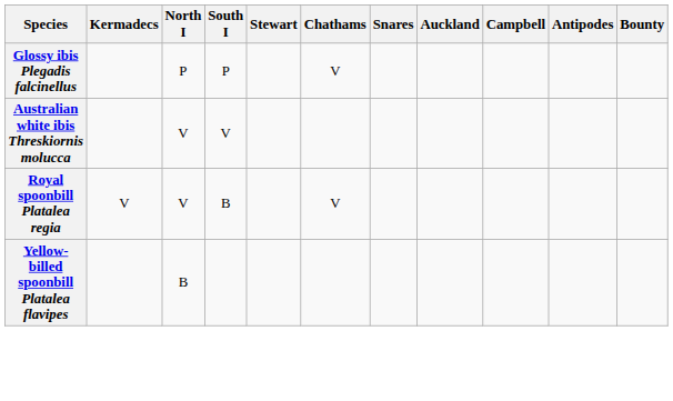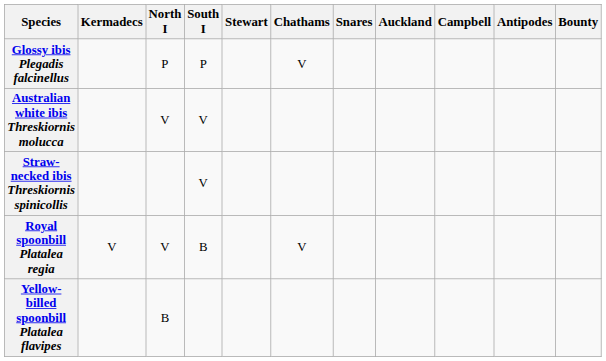 <table class="wikitable" style="text-align:center">
 <tr>
 <th width="200">Species</th>
 <th>Kermadecs</th>
 <th>North I</th>
 <th>South I</th>
 <th>Stewart</th>
 <th>Chathams</th>
 <th>Snares</th>
 <th>Auckland</th>
 <th>Campbell</th>
 <th>Antipodes</th>
 <th>Bounty</th>
 </tr>
 <tr>
 <th><a href='#'>Glossy ibis</a><br><em>Plegadis falcinellus</em></th>
 <td></td>
 <td>P</td>
 <td>P</td>
 <td></td>
 <td>V</td>
 <td></td>
 <td></td>
 <td></td>
 <td></td>
 <td></td>
 </tr>
 <tr>
 <th><a href='#'>Australian white ibis</a><br><em>Threskiornis molucca</em></th>
 <td></td>
 <td>V</td>
 <td>V</td>
 <td></td>
 <td></td>
 <td></td>
 <td></td>
 <td></td>
 <td></td>
 <td></td>
 </tr>
 <tr>
+<th><a href='#'>Straw-necked ibis</a><br><em>Threskiornis spinicollis</em></th>
+<td></td>
+<td></td>
+<td>V</td>
+<td></td>
+<td></td>
+<td></td>
+<td></td>
+<td></td>
+<td></td>
+<td></td>
+</tr>
+<tr>
 <th><a href='#'>Royal spoonbill</a><br><em>Platalea regia</em></th>
 <td>V</td>
 <td>V</td>
 <td>B</td>
 <td></td>
 <td>V</td>
 <td></td>
 <td></td>
 <td></td>
 <td></td>
 <td></td>
 </tr>
 <tr>
 <th><a href='#'>Yellow-billed spoonbill</a><br><em>Platalea flavipes</em></th>
 <td></td>
 <td>B</td>
 <td></td>
 <td></td>
 <td></td>
 <td></td>
 <td></td>
 <td></td>
 <td></td>
 <td></td>
 </tr>
 </table>
